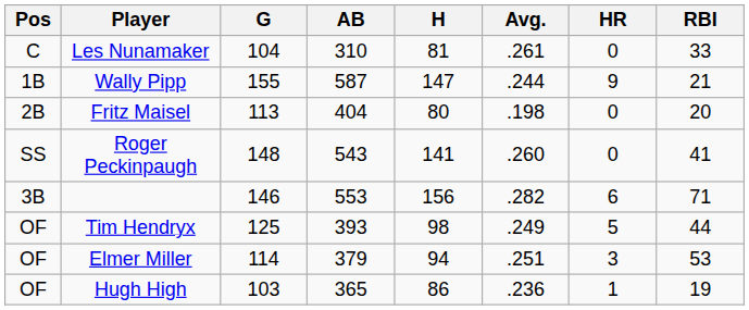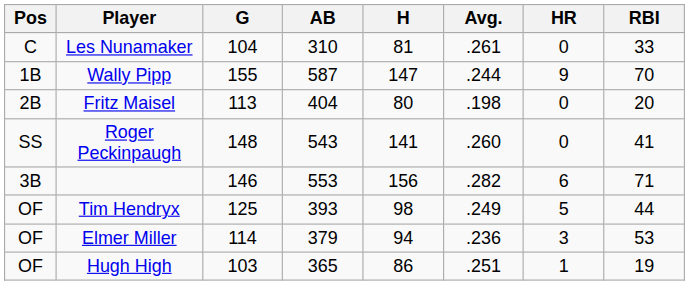 <table class="wikitable sortable">
 <tr>
 <th bgcolor="#DDDDFF" width="5%">Pos</th>
 <th bgcolor="#DDDDFF" width="16%">Player</th>
 <th bgcolor="#DDDDFF" width="9%">G</th>
 <th bgcolor="#DDDDFF" width="9%">AB</th>
 <th bgcolor="#DDDDFF" width="9%">H</th>
 <th bgcolor="#DDDDFF" width="9%">Avg.</th>
 <th bgcolor="#DDDDFF" width="9%">HR</th>
 <th bgcolor="#DDDDFF" width="9%">RBI</th>
 </tr>
 <tr align="center">
 <td>C</td>
 <td><a href='#'>Les Nunamaker</a></td>
 <td>104</td>
 <td>310</td>
 <td>81</td>
 <td>.261</td>
 <td>0</td>
 <td>33</td>
 </tr>
 <tr align=center>
 <td>1B</td>
 <td><a href='#'>Wally Pipp</a></td>
 <td>155</td>
 <td>587</td>
 <td>147</td>
 <td>.244</td>
 <td>9</td>
-<td>21</td>
+<td>70</td>
 </tr>
 <tr align=center>
 <td>2B</td>
 <td><a href='#'>Fritz Maisel</a></td>
 <td>113</td>
 <td>404</td>
 <td>80</td>
 <td>.198</td>
 <td>0</td>
 <td>20</td>
 </tr>
 <tr align=center>
 <td>SS</td>
 <td><a href='#'>Roger Peckinpaugh</a></td>
 <td>148</td>
 <td>543</td>
 <td>141</td>
 <td>.260</td>
 <td>0</td>
 <td>41</td>
 </tr>
 <tr align=center>
 <td>3B</td>
 <td></td>
 <td>146</td>
 <td>553</td>
 <td>156</td>
 <td>.282</td>
 <td>6</td>
 <td>71</td>
 </tr>
 <tr align="center">
 <td>OF</td>
 <td><a href='#'>Tim Hendryx</a></td>
 <td>125</td>
 <td>393</td>
 <td>98</td>
 <td>.249</td>
 <td>5</td>
 <td>44</td>
 </tr>
 <tr align=center>
 <td>OF</td>
 <td><a href='#'>Elmer Miller</a></td>
 <td>114</td>
 <td>379</td>
 <td>94</td>
-<td>.251</td>
+<td>.236</td>
 <td>3</td>
 <td>53</td>
 </tr>
 <tr align=center>
 <td>OF</td>
 <td><a href='#'>Hugh High</a></td>
 <td>103</td>
 <td>365</td>
 <td>86</td>
-<td>.236</td>
+<td>.251</td>
 <td>1</td>
 <td>19</td>
 </tr>
 </table>
